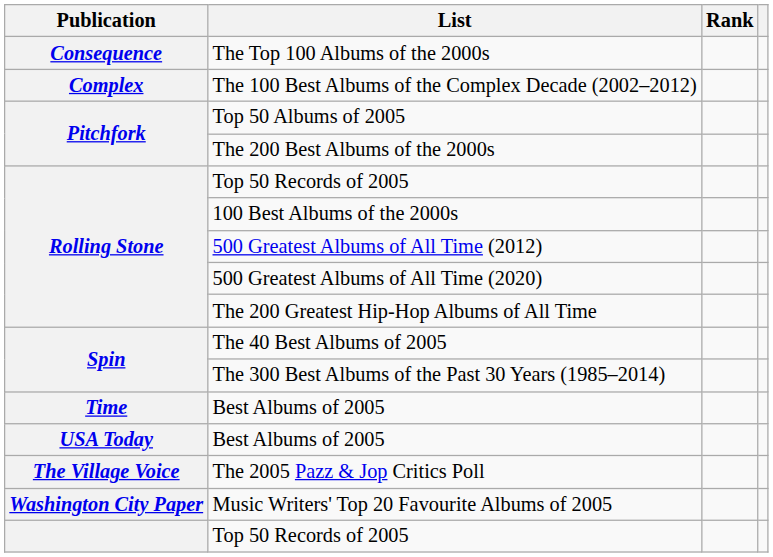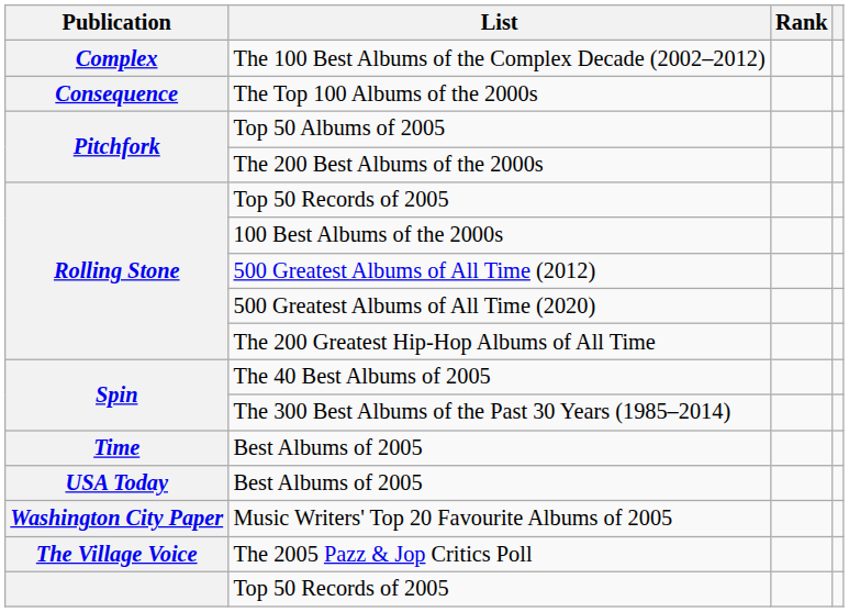 <table class="wikitable sortable plainrowheaders" style="border:none; margin:0;">
 <tr>
 <th scope="col">Publication</th>
 <th scope="col" class="unsortable">List</th>
 <th scope="col" data-sort-type="number">Rank</th>
 <th scope="col" class="unsortable"></th>
 </tr>
 <tr>
-<th scope="row"><em><a href='#'>Consequence</a></em></th>
-<td>The Top 100 Albums of the 2000s</td>
+<th scope="row"><em><a href='#'>Complex</a></em></th>
+<td>The 100 Best Albums of the Complex Decade (2002–2012)</td>
 <td></td>
 <td></td>
 </tr>
 <tr>
-<th scope="row"><em><a href='#'>Complex</a></em></th>
-<td>The 100 Best Albums of the Complex Decade (2002–2012)</td>
+<th scope="row"><em><a href='#'>Consequence</a></em></th>
+<td>The Top 100 Albums of the 2000s</td>
 <td></td>
 <td></td>
 </tr>
 <tr>
 <th scope="row" rowspan="2"><em><a href='#'>Pitchfork</a></em></th>
 <td>Top 50 Albums of 2005</td>
 <td></td>
 <td></td>
 </tr>
 <tr>
 <td>The 200 Best Albums of the 2000s</td>
 <td></td>
 <td></td>
 </tr>
 <tr>
 <th scope="row" rowspan="5"><em><a href='#'>Rolling Stone</a></em></th>
 <td>Top 50 Records of 2005</td>
 <td></td>
 <td></td>
 </tr>
 <tr>
 <td>100 Best Albums of the 2000s</td>
 <td></td>
 <td></td>
 </tr>
 <tr>
 <td><a href='#'>500 Greatest Albums of All Time</a> (2012)</td>
 <td></td>
 <td></td>
 </tr>
 <tr>
 <td>500 Greatest Albums of All Time (2020)</td>
 <td></td>
 <td></td>
 </tr>
 <tr>
 <td>The 200 Greatest Hip-Hop Albums of All Time</td>
 <td></td>
 <td></td>
 </tr>
 <tr>
 <th scope="row" rowspan="2"><em><a href='#'>Spin</a></em></th>
 <td>The 40 Best Albums of 2005</td>
 <td></td>
 <td></td>
 </tr>
 <tr>
 <td>The 300 Best Albums of the Past 30 Years (1985–2014)</td>
 <td></td>
 <td></td>
 </tr>
 <tr>
 <th scope="row"><em><a href='#'>Time</a></em></th>
 <td>Best Albums of 2005</td>
 <td></td>
 <td></td>
 </tr>
 <tr>
 <th scope="row"><em><a href='#'>USA Today</a></em></th>
 <td>Best Albums of 2005</td>
 <td></td>
 <td></td>
 </tr>
 <tr>
-<th scope="row"><em><a href='#'>The Village Voice</a></em></th>
-<td>The 2005 <a href='#'>Pazz & Jop</a> Critics Poll</td>
+<th scope="row"><em><a href='#'>Washington City Paper</a></em></th>
+<td>Music Writers' Top 20 Favourite Albums of 2005</td>
 <td></td>
 <td></td>
 </tr>
 <tr>
-<th scope="row"><em><a href='#'>Washington City Paper</a></em></th>
-<td>Music Writers' Top 20 Favourite Albums of 2005</td>
+<th scope="row"><em><a href='#'>The Village Voice</a></em></th>
+<td>The 2005 <a href='#'>Pazz & Jop</a> Critics Poll</td>
 <td></td>
 <td></td>
 </tr>
 <tr>
 <th scope="row"></th>
 <td>Top 50 Records of 2005</td>
 <td></td>
 <td></td>
 </tr>
 </table>
